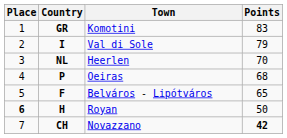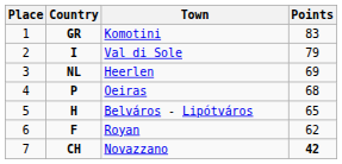 <table class="wikitable" style="text-align;">
 <tr>
 <th width="25">Place</th>
 <th width="25">Country</th>
 <th width="200">Town</th>
 <th width="25">Points</th>
 </tr>
 <tr>
 <td align="center">1</td>
 <td align="center"><strong>GR</strong></td>
 <td align="left"><a href='#'>Komotini</a></td>
 <td align="center">83</td>
 </tr>
 <tr>
 <td align="center">2</td>
 <td align="center"><strong>I</strong></td>
 <td align="left"><a href='#'>Val di Sole</a></td>
 <td align="center">79</td>
 </tr>
 <tr>
 <td align="center">3</td>
 <td align="center"><strong>NL</strong></td>
 <td align="left"><a href='#'>Heerlen</a></td>
-<td align="center">70</td>
+<td align="center">69</td>
 </tr>
 <tr>
 <td align="center">4</td>
 <td align="center"><strong>P</strong></td>
 <td align="left"><a href='#'>Oeiras</a></td>
 <td align="center">68</td>
 </tr>
 <tr>
 <td align="center">5</td>
-<td align="center"><strong>F</strong></td>
+<td align="center"><strong>H</strong></td>
 <td align="left"><a href='#'>Belváros</a> - <a href='#'>Lipótváros</a></td>
 <td align="center">65</td>
 </tr>
 <tr>
-<td align="center"><strong>6</strong></td>
-<td align="center"><strong>H</strong></td>
+<td align="center">6</td>
+<td align="center"><strong>F</strong></td>
 <td align="left"><a href='#'>Royan</a></td>
-<td align="center">50</td>
+<td align="center">62</td>
 </tr>
 <tr>
 <td align="center">7</td>
 <td align="center"><strong>CH</strong></td>
 <td align="left"><a href='#'>Novazzano</a></td>
 <td align="center"><strong>42</strong></td>
 </tr>
 </table>
